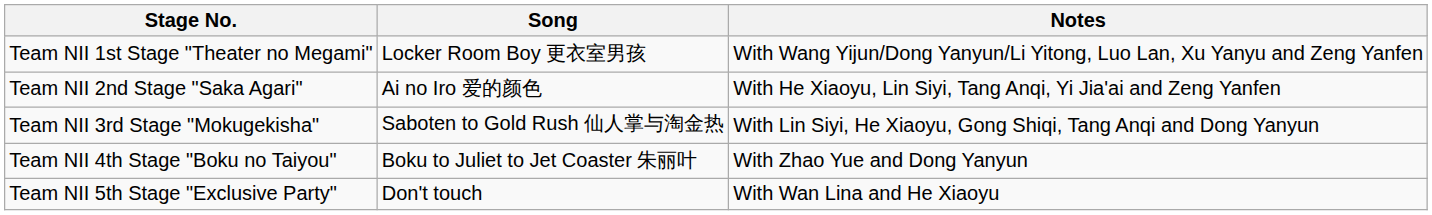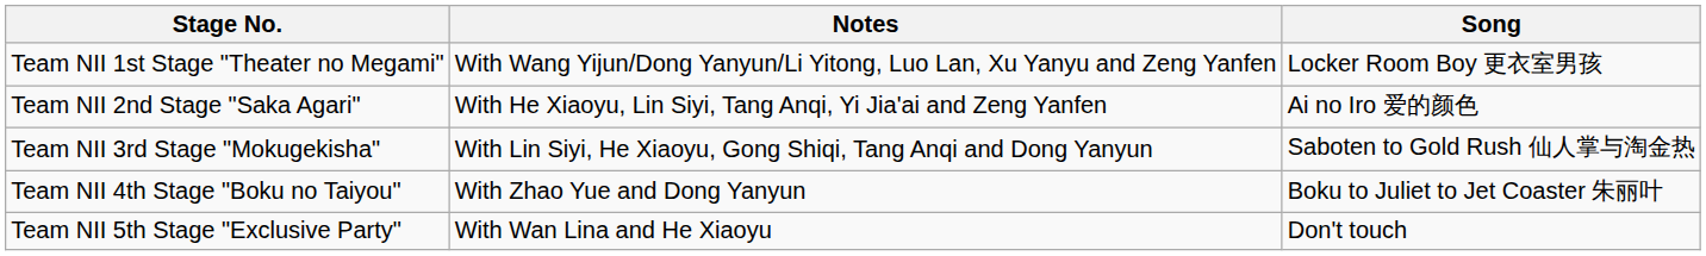 <table class="wikitable">
 <tr>
 <th>Stage No.</th>
+<th>Notes</th>
 <th>Song</th>
-<th>Notes</th>
 </tr>
 <tr>
 <td>Team NII 1st Stage "Theater no Megami"</td>
+<td>With Wang Yijun/Dong Yanyun/Li Yitong, Luo Lan, Xu Yanyu and Zeng Yanfen</td>
 <td>Locker Room Boy 更衣室男孩</td>
-<td>With Wang Yijun/Dong Yanyun/Li Yitong, Luo Lan, Xu Yanyu and Zeng Yanfen</td>
 </tr>
 <tr>
 <td>Team NII 2nd Stage "Saka Agari"</td>
+<td>With He Xiaoyu, Lin Siyi, Tang Anqi, Yi Jia'ai and Zeng Yanfen</td>
 <td>Ai no Iro 爱的颜色</td>
-<td>With He Xiaoyu, Lin Siyi, Tang Anqi, Yi Jia'ai and Zeng Yanfen</td>
 </tr>
 <tr>
 <td>Team NII 3rd Stage "Mokugekisha"</td>
+<td>With Lin Siyi, He Xiaoyu, Gong Shiqi, Tang Anqi and Dong Yanyun</td>
 <td>Saboten to Gold Rush 仙人掌与淘金热</td>
-<td>With Lin Siyi, He Xiaoyu, Gong Shiqi, Tang Anqi and Dong Yanyun</td>
 </tr>
 <tr>
 <td>Team NII 4th Stage "Boku no Taiyou"</td>
+<td>With Zhao Yue and Dong Yanyun</td>
 <td>Boku to Juliet to Jet Coaster 朱丽叶</td>
-<td>With Zhao Yue and Dong Yanyun</td>
 </tr>
 <tr>
 <td>Team NII 5th Stage "Exclusive Party"</td>
+<td>With Wan Lina and He Xiaoyu</td>
 <td>Don't touch</td>
-<td>With Wan Lina and He Xiaoyu</td>
 </tr>
 </table>
